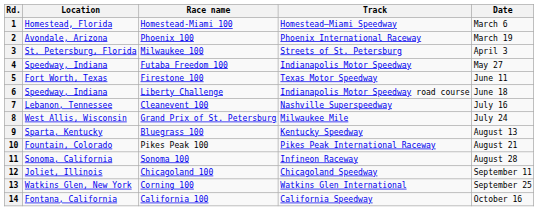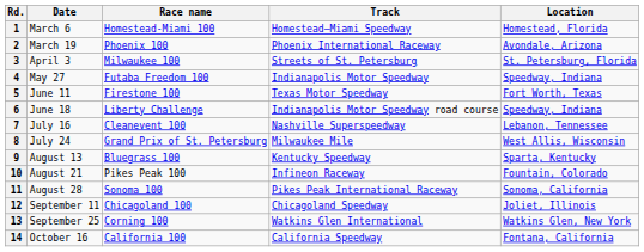 <table class="wikitable" style="font-size: 85%">
 <tr>
 <th>Rd.</th>
-<th>Location</th>
+<th>Date</th>
 <th>Race name</th>
 <th>Track</th>
-<th>Date</th>
+<th>Location</th>
 </tr>
 <tr>
 <th>1</th>
-<td><a href='#'>Homestead, Florida</a></td>
+<td>March 6</td>
 <td><a href='#'>Homestead-Miami 100</a></td>
 <td> <a href='#'>Homestead–Miami Speedway</a></td>
-<td>March 6</td>
+<td><a href='#'>Homestead, Florida</a></td>
 </tr>
 <tr>
 <th>2</th>
-<td><a href='#'>Avondale, Arizona</a></td>
+<td>March 19</td>
 <td><a href='#'>Phoenix 100</a></td>
 <td> <a href='#'>Phoenix International Raceway</a></td>
-<td>March 19</td>
+<td><a href='#'>Avondale, Arizona</a></td>
 </tr>
 <tr>
 <th>3</th>
-<td><a href='#'>St. Petersburg, Florida</a></td>
+<td>April 3</td>
 <td><a href='#'>Milwaukee 100</a></td>
 <td> <a href='#'>Streets of St. Petersburg</a></td>
-<td>April 3</td>
+<td><a href='#'>St. Petersburg, Florida</a></td>
 </tr>
 <tr>
 <th>4</th>
-<td><a href='#'>Speedway, Indiana</a></td>
+<td>May 27</td>
 <td><a href='#'>Futaba Freedom 100</a></td>
 <td> <a href='#'>Indianapolis Motor Speedway</a></td>
-<td>May 27</td>
+<td><a href='#'>Speedway, Indiana</a></td>
 </tr>
 <tr>
 <th>5</th>
-<td><a href='#'>Fort Worth, Texas</a></td>
+<td>June 11</td>
 <td><a href='#'>Firestone 100</a></td>
 <td> <a href='#'>Texas Motor Speedway</a></td>
-<td>June 11</td>
+<td><a href='#'>Fort Worth, Texas</a></td>
 </tr>
 <tr>
 <th>6</th>
-<td><a href='#'>Speedway, Indiana</a></td>
+<td>June 18</td>
 <td><a href='#'>Liberty Challenge</a></td>
 <td> <a href='#'>Indianapolis Motor Speedway</a> road course</td>
-<td>June 18</td>
+<td><a href='#'>Speedway, Indiana</a></td>
 </tr>
 <tr>
 <th>7</th>
-<td><a href='#'>Lebanon, Tennessee</a></td>
+<td>July 16</td>
 <td><a href='#'>Cleanevent 100</a></td>
 <td> <a href='#'>Nashville Superspeedway</a></td>
-<td>July 16</td>
+<td><a href='#'>Lebanon, Tennessee</a></td>
 </tr>
 <tr>
 <th>8</th>
-<td><a href='#'>West Allis, Wisconsin</a></td>
+<td>July 24</td>
 <td><a href='#'>Grand Prix of St. Petersburg</a></td>
 <td> <a href='#'>Milwaukee Mile</a></td>
-<td>July 24</td>
+<td><a href='#'>West Allis, Wisconsin</a></td>
 </tr>
 <tr>
 <th>9</th>
-<td><a href='#'>Sparta, Kentucky</a></td>
+<td>August 13</td>
 <td><a href='#'>Bluegrass 100</a></td>
 <td> <a href='#'>Kentucky Speedway</a></td>
-<td>August 13</td>
+<td><a href='#'>Sparta, Kentucky</a></td>
 </tr>
 <tr>
 <th>10</th>
+<td>August 21</td>
+<td>Pikes Peak 100</td>
+<td> <a href='#'>Infineon Raceway</a></td>
 <td><a href='#'>Fountain, Colorado</a></td>
-<td>Pikes Peak 100</td>
-<td> <a href='#'>Pikes Peak International Raceway</a></td>
-<td>August 21</td>
 </tr>
 <tr>
 <th>11</th>
+<td>August 28</td>
+<td><a href='#'>Sonoma 100</a></td>
+<td> <a href='#'>Pikes Peak International Raceway</a></td>
 <td><a href='#'>Sonoma, California</a></td>
-<td><a href='#'>Sonoma 100</a></td>
-<td> <a href='#'>Infineon Raceway</a></td>
-<td>August 28</td>
 </tr>
 <tr>
 <th>12</th>
-<td><a href='#'>Joliet, Illinois</a></td>
+<td>September 11</td>
 <td><a href='#'>Chicagoland 100</a></td>
 <td> <a href='#'>Chicagoland Speedway</a></td>
-<td>September 11</td>
+<td><a href='#'>Joliet, Illinois</a></td>
 </tr>
 <tr>
 <th>13</th>
-<td><a href='#'>Watkins Glen, New York</a></td>
+<td>September 25</td>
 <td><a href='#'>Corning 100</a></td>
 <td> <a href='#'>Watkins Glen International</a></td>
-<td>September 25</td>
+<td><a href='#'>Watkins Glen, New York</a></td>
 </tr>
 <tr>
 <th>14</th>
-<td><a href='#'>Fontana, California</a></td>
+<td>October 16</td>
 <td><a href='#'>California 100</a></td>
 <td> <a href='#'>California Speedway</a></td>
-<td>October 16</td>
+<td><a href='#'>Fontana, California</a></td>
 </tr>
 </table>
